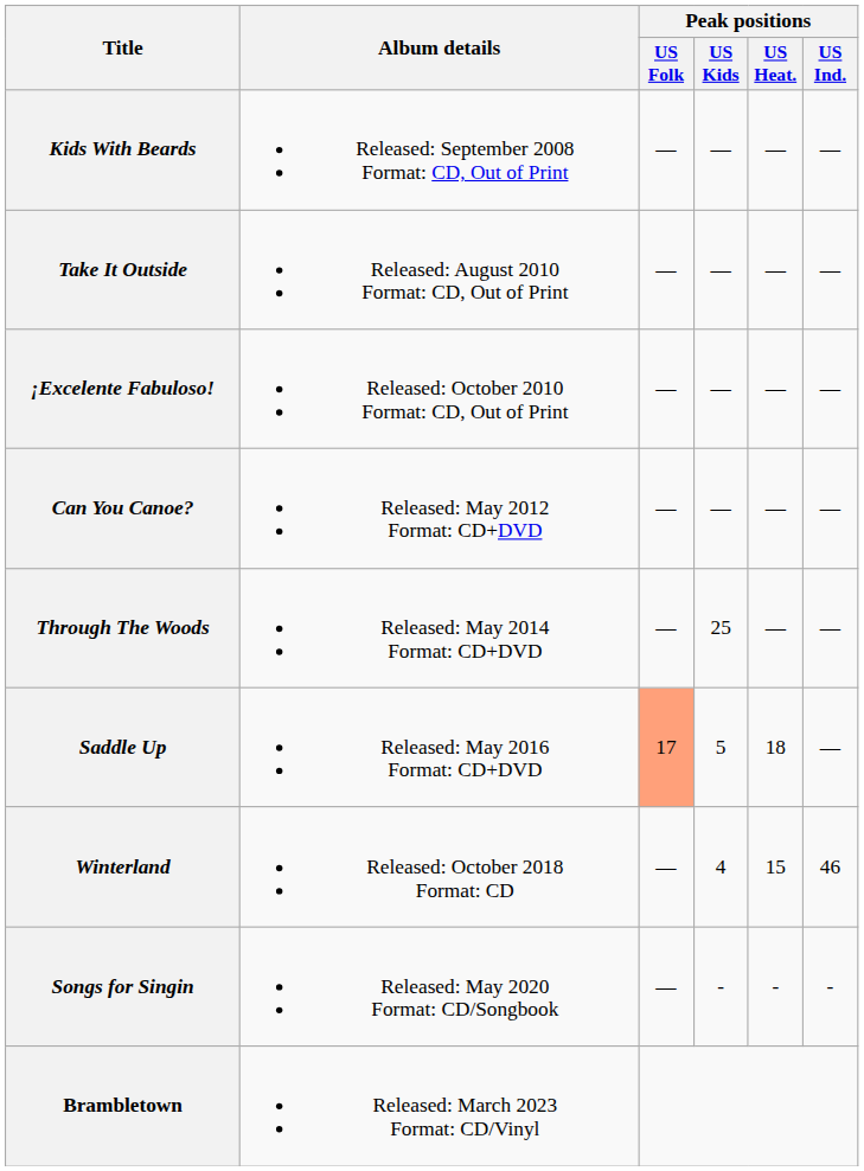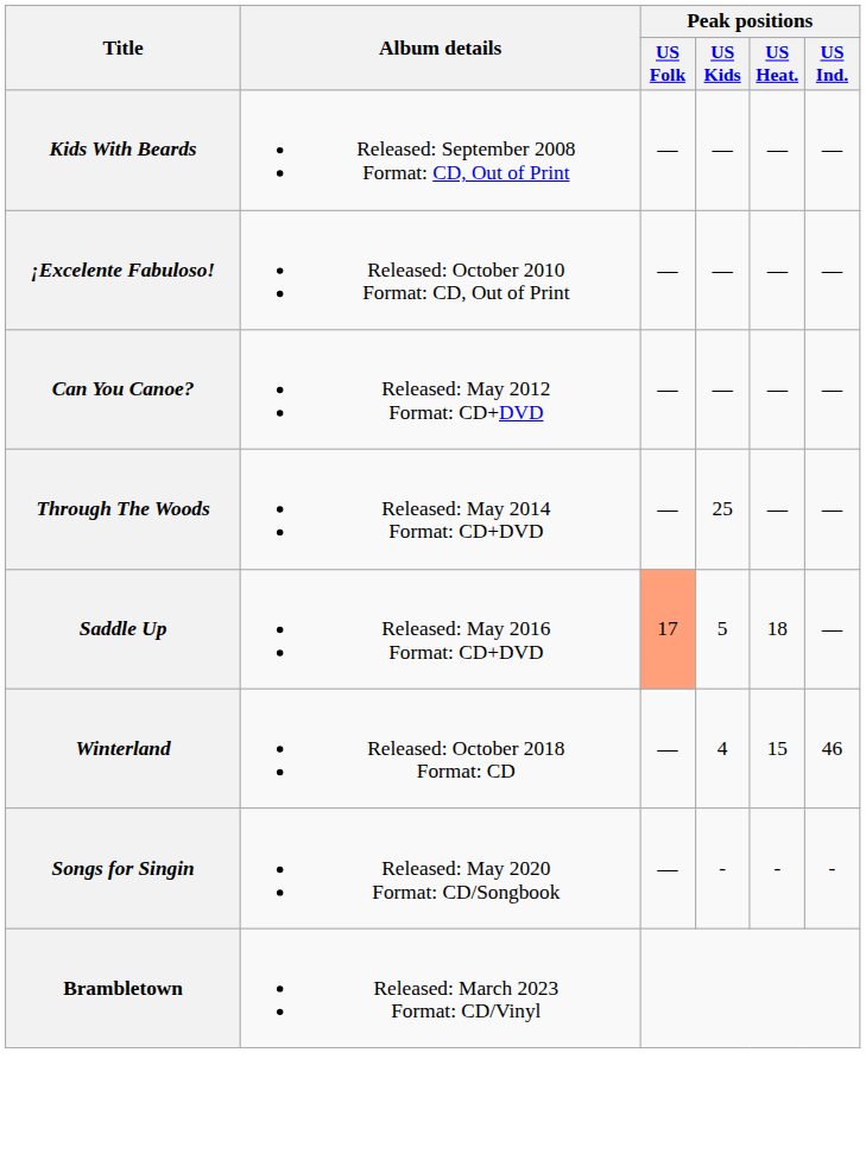 <table class="wikitable plainrowheaders" style="text-align:center;">
 <tr>
 <th scope="col" rowspan="2" style="width:11em;">Title</th>
 <th scope="col" rowspan="2" style="width:19em;">Album details</th>
 <th scope="col" colspan="4">Peak positions</th>
 </tr>
 <tr>
 <th scope="col" style="width:2.5em;font-size:90%;"><a href='#'>US<br>Folk</a><br></th>
 <th scope="col" style="width:2.5em;font-size:90%;"><a href='#'>US<br>Kids</a><br></th>
 <th scope="col" style="width:2.5em;font-size:90%;"><a href='#'>US<br>Heat.</a><br></th>
 <th scope="col" style="width:2.5em;font-size:90%;"><a href='#'>US<br>Ind.</a><br></th>
 </tr>
 <tr>
 <th scope="row"><em>Kids With Beards</em></th>
 <td><br><ul><li>Released: September 2008</li><li>Format: <a href='#'>CD, Out of Print</a></li></ul></td>
-<td>—</td>
-<td>—</td>
-<td>—</td>
-<td>—</td>
-</tr>
-<tr>
-<th scope="row"><em>Take It Outside</em></th>
-<td><br><ul><li>Released: August 2010</li><li>Format: CD, Out of Print</li></ul></td>
 <td>—</td>
 <td>—</td>
 <td>—</td>
 <td>—</td>
 </tr>
 <tr>
 <th scope="row"><em>¡Excelente Fabuloso!</em></th>
 <td><br><ul><li>Released: October 2010</li><li>Format: CD, Out of Print</li></ul></td>
 <td>—</td>
 <td>—</td>
 <td>—</td>
 <td>—</td>
 </tr>
 <tr>
 <th scope="row"><em>Can You Canoe?</em> </th>
 <td><br><ul><li>Released: May 2012</li><li>Format: CD+<a href='#'>DVD</a></li></ul></td>
 <td>—</td>
 <td>—</td>
 <td>—</td>
 <td>—</td>
 </tr>
 <tr>
 <th scope="row"><em>Through The Woods</em> </th>
 <td><br><ul><li>Released: May 2014</li><li>Format: CD+DVD</li></ul></td>
 <td>—</td>
 <td>25</td>
 <td>—</td>
 <td>—</td>
 </tr>
 <tr>
 <th scope="row"><em>Saddle Up</em></th>
 <td><br><ul><li>Released: May 2016</li><li>Format: CD+DVD</li></ul></td>
 <td style="background: lightsalmon;">17</td>
 <td>5</td>
 <td>18</td>
 <td>—</td>
 </tr>
 <tr>
 <th scope="row"><em>Winterland</em></th>
 <td><br><ul><li>Released: October 2018</li><li>Format: CD</li></ul></td>
 <td>—</td>
 <td>4</td>
 <td>15</td>
 <td>46</td>
 </tr>
 <tr>
 <th scope="row"><em>Songs for Singin<strong></th>
 <td><br><ul><li>Released: May 2020</li><li>Format: CD/Songbook</li></ul></td>
 <td>—</td>
 <td>-</td>
 <td>-</td>
 <td>-</td>
 </tr>
 <tr>
 <th scope="row"></em>Brambletown<em></th>
 <td><br><ul><li>Released: March 2023</li><li>Format: CD/Vinyl</li></ul></td>
 </tr>
 </table>
